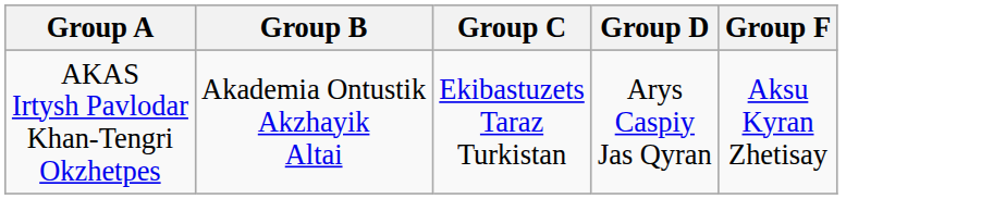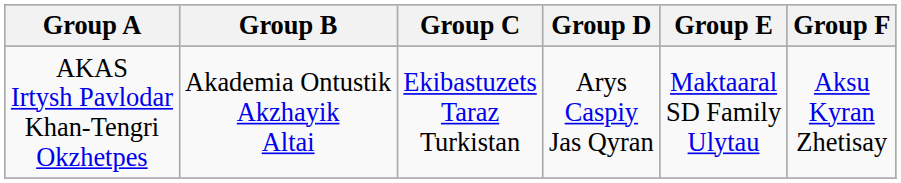 <table class="wikitable">
 <tr>
 <th>Group A</th>
 <th>Group B</th>
 <th>Group C</th>
 <th>Group D</th>
+<th>Group E</th>
 <th>Group F</th>
 </tr>
 <tr>
 <td align=center>AKAS<br><a href='#'>Irtysh Pavlodar</a><br>Khan-Tengri<br><a href='#'>Okzhetpes</a></td>
 <td align=center>Akademia Ontustik<br><a href='#'>Akzhayik</a><br><a href='#'>Altai</a></td>
 <td align=center><a href='#'>Ekibastuzets</a><br><a href='#'>Taraz</a><br>Turkistan</td>
 <td align=center>Arys<br><a href='#'>Caspiy</a><br>Jas Qyran</td>
+<td align=center><a href='#'>Maktaaral</a><br>SD Family<br><a href='#'>Ulytau</a></td>
 <td align=center><a href='#'>Aksu</a><br><a href='#'>Kyran</a><br>Zhetisay</td>
 </tr>
 </table>
